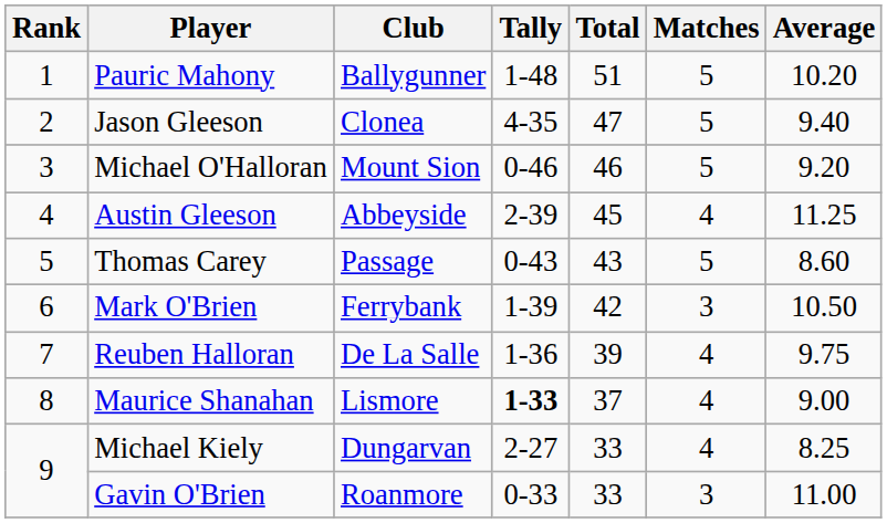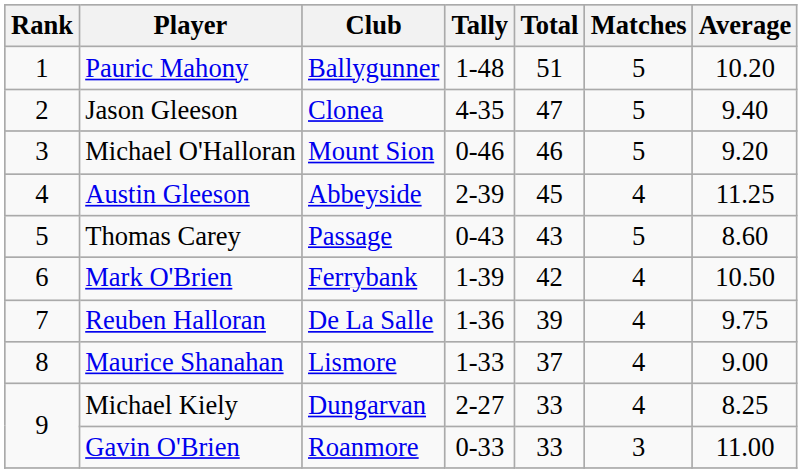 <table class="wikitable">
 <tr>
 <th>Rank</th>
 <th>Player</th>
 <th>Club</th>
 <th>Tally</th>
 <th>Total</th>
 <th>Matches</th>
 <th>Average</th>
 </tr>
 <tr>
 <td rowspan=1 align=center>1</td>
 <td><a href='#'>Pauric Mahony</a></td>
 <td><a href='#'>Ballygunner</a></td>
 <td align=center>1-48</td>
 <td align=center>51</td>
 <td align=center>5</td>
 <td align=center>10.20</td>
 </tr>
 <tr>
 <td rowspan=1 align=center>2</td>
 <td>Jason Gleeson</td>
 <td><a href='#'>Clonea</a></td>
 <td align=center>4-35</td>
 <td align=center>47</td>
 <td align=center>5</td>
 <td align=center>9.40</td>
 </tr>
 <tr>
 <td rowspan=1 align=center>3</td>
 <td>Michael O'Halloran</td>
 <td><a href='#'>Mount Sion</a></td>
 <td align=center>0-46</td>
 <td align=center>46</td>
 <td align=center>5</td>
 <td align=center>9.20</td>
 </tr>
 <tr>
 <td rowspan=1 align=center>4</td>
 <td><a href='#'>Austin Gleeson</a></td>
 <td><a href='#'>Abbeyside</a></td>
 <td align=center>2-39</td>
 <td align=center>45</td>
 <td align=center>4</td>
 <td align=center>11.25</td>
 </tr>
 <tr>
 <td rowspan=1 align=center>5</td>
 <td>Thomas Carey</td>
 <td><a href='#'>Passage</a></td>
 <td align=center>0-43</td>
 <td align=center>43</td>
 <td align=center>5</td>
 <td align=center>8.60</td>
 </tr>
 <tr>
 <td rowspan=1 align=center>6</td>
 <td><a href='#'>Mark O'Brien</a></td>
 <td><a href='#'>Ferrybank</a></td>
 <td align=center>1-39</td>
 <td align=center>42</td>
-<td align=center>3</td>
+<td align=center>4</td>
 <td align=center>10.50</td>
 </tr>
 <tr>
 <td rowspan=1 align=center>7</td>
 <td><a href='#'>Reuben Halloran</a></td>
 <td><a href='#'>De La Salle</a></td>
 <td align=center>1-36</td>
 <td align=center>39</td>
 <td align=center>4</td>
 <td align=center>9.75</td>
 </tr>
 <tr>
 <td rowspan=1 align=center>8</td>
 <td><a href='#'>Maurice Shanahan</a></td>
 <td><a href='#'>Lismore</a></td>
-<td align=center><strong>1-33</strong></td>
+<td align=center>1-33</td>
 <td align=center>37</td>
 <td align=center>4</td>
 <td align=center>9.00</td>
 </tr>
 <tr>
 <td rowspan=2 align=center>9</td>
 <td>Michael Kiely</td>
 <td><a href='#'>Dungarvan</a></td>
 <td align=center>2-27</td>
 <td align=center>33</td>
 <td align=center>4</td>
 <td align=center>8.25</td>
 </tr>
 <tr>
 <td><a href='#'>Gavin O'Brien</a></td>
 <td><a href='#'>Roanmore</a></td>
 <td align=center>0-33</td>
 <td align=center>33</td>
 <td align=center>3</td>
 <td align=center>11.00</td>
 </tr>
 </table>
